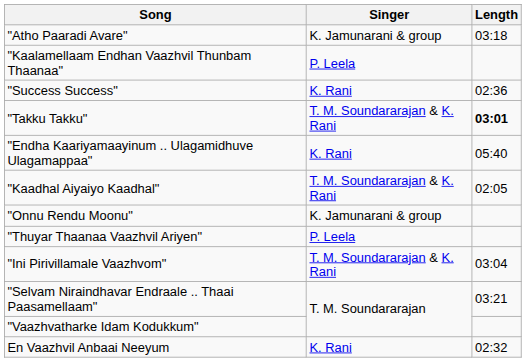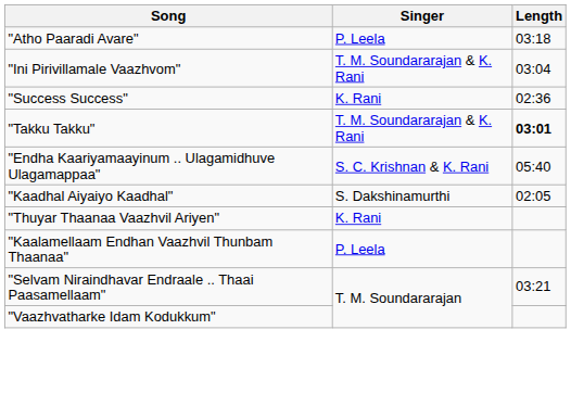 <table class="wikitable" style="font-size:95%;">
 <tr>
 <th>Song</th>
 <th>Singer</th>
 <th>Length</th>
 </tr>
 <tr>
 <td>"Atho Paaradi Avare"</td>
-<td>K. Jamunarani & group</td>
+<td><a href='#'>P. Leela</a></td>
 <td>03:18</td>
 </tr>
 <tr>
-<td>"Kaalamellaam Endhan Vaazhvil Thunbam Thaanaa"</td>
-<td><a href='#'>P. Leela</a></td>
-<td></td>
+<td>"Ini Pirivillamale Vaazhvom"</td>
+<td><a href='#'>T. M. Soundararajan</a> & <a href='#'>K. Rani</a></td>
+<td>03:04</td>
 </tr>
 <tr>
 <td>"Success Success"</td>
 <td><a href='#'>K. Rani</a></td>
 <td>02:36</td>
 </tr>
 <tr>
 <td>"Takku Takku"</td>
 <td><a href='#'>T. M. Soundararajan</a> & <a href='#'>K. Rani</a></td>
 <td><strong>03:01</strong></td>
 </tr>
 <tr>
 <td>"Endha Kaariyamaayinum .. Ulagamidhuve Ulagamappaa"</td>
-<td><a href='#'>K. Rani</a></td>
+<td><a href='#'>S. C. Krishnan</a> & <a href='#'>K. Rani</a></td>
 <td>05:40</td>
 </tr>
 <tr>
 <td>"Kaadhal Aiyaiyo Kaadhal"</td>
-<td><a href='#'>T. M. Soundararajan</a> & <a href='#'>K. Rani</a></td>
+<td>S. Dakshinamurthi</td>
 <td>02:05</td>
 </tr>
 <tr>
-<td>"Onnu Rendu Moonu"</td>
-<td>K. Jamunarani & group</td>
+<td>"Thuyar Thaanaa Vaazhvil Ariyen"</td>
+<td><a href='#'>K. Rani</a></td>
 <td></td>
 </tr>
 <tr>
-<td>"Thuyar Thaanaa Vaazhvil Ariyen"</td>
+<td>"Kaalamellaam Endhan Vaazhvil Thunbam Thaanaa"</td>
 <td><a href='#'>P. Leela</a></td>
 <td></td>
-</tr>
-<tr>
-<td>"Ini Pirivillamale Vaazhvom"</td>
-<td><a href='#'>T. M. Soundararajan</a> & <a href='#'>K. Rani</a></td>
-<td>03:04</td>
 </tr>
 <tr>
 <td>"Selvam Niraindhavar Endraale .. Thaai Paasamellaam"</td>
 <td rowspan=2>T. M. Soundararajan</td>
 <td>03:21</td>
 </tr>
 <tr>
 <td>"Vaazhvatharke Idam Kodukkum"</td>
 <td></td>
 </tr>
-<tr>
-<td>En Vaazhvil Anbaai Neeyum</td>
-<td><a href='#'>K. Rani</a></td>
-<td>02:32</td>
-</tr>
 </table>
